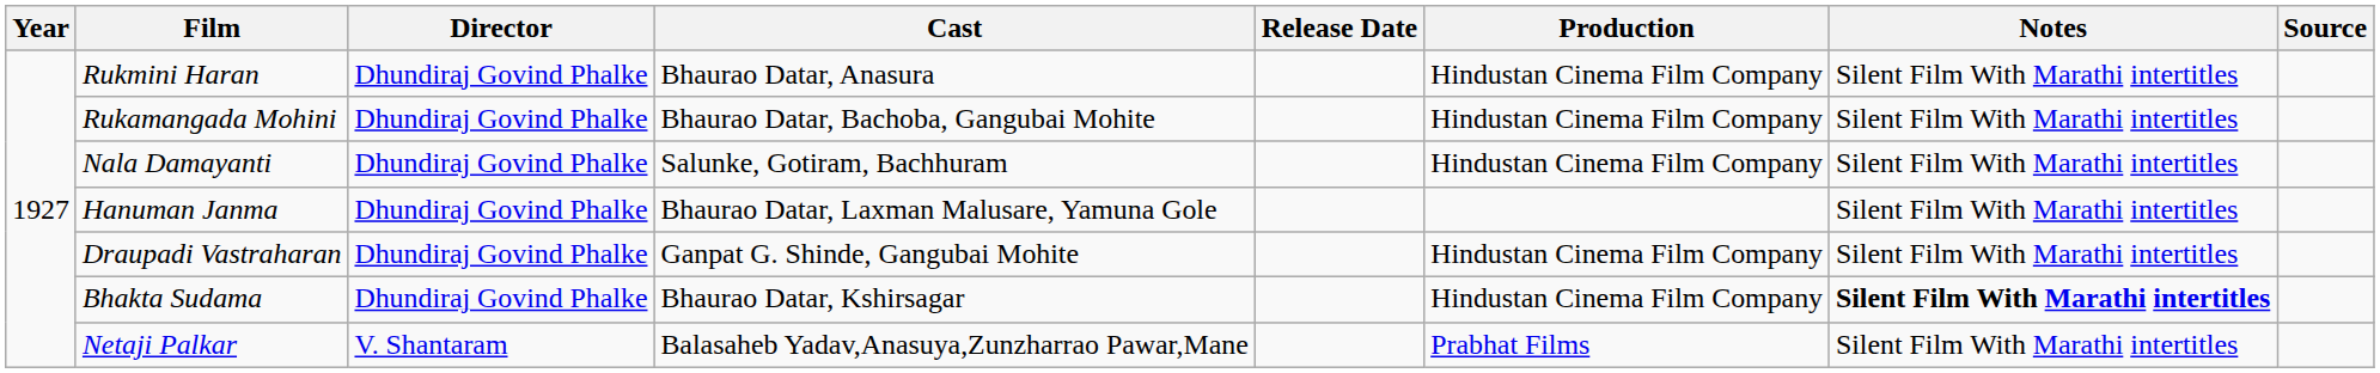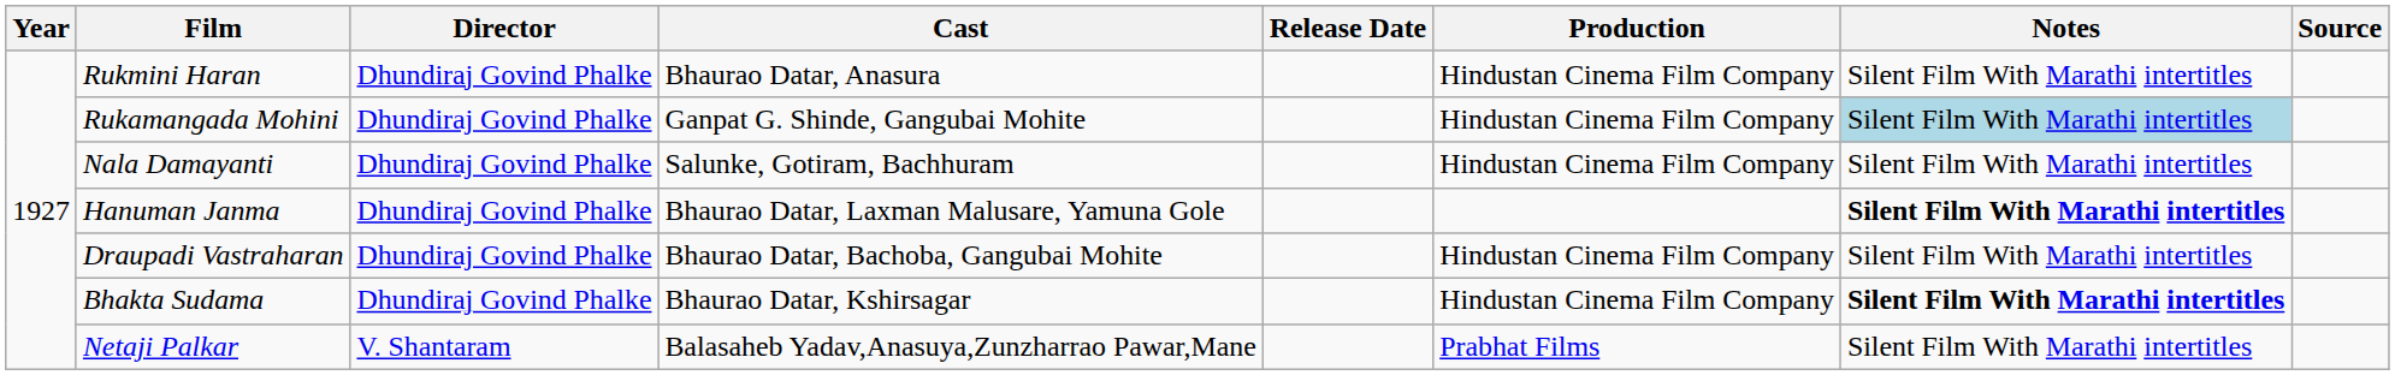 <table class ="wikitable sortable collapsible">
 <tr>
 <th>Year</th>
 <th>Film</th>
 <th>Director</th>
 <th class="unsortable">Cast</th>
 <th>Release Date</th>
 <th class="unsortable">Production</th>
 <th class="unsortable">Notes</th>
 <th class="unsortable">Source</th>
 </tr>
 <tr>
 <td rowspan=7 align="center">1927</td>
 <td><em>Rukmini Haran </em></td>
 <td><a href='#'>Dhundiraj Govind Phalke</a></td>
 <td>Bhaurao Datar, Anasura</td>
 <td></td>
 <td>Hindustan Cinema Film Company</td>
 <td>Silent Film With <a href='#'>Marathi</a> <a href='#'>intertitles</a></td>
 <td></td>
 </tr>
 <tr>
 <td><em>Rukamangada Mohini</em></td>
 <td><a href='#'>Dhundiraj Govind Phalke</a></td>
-<td>Bhaurao Datar, Bachoba, Gangubai Mohite</td>
+<td>Ganpat G. Shinde, Gangubai Mohite</td>
 <td></td>
 <td>Hindustan Cinema Film Company</td>
-<td>Silent Film With <a href='#'>Marathi</a> <a href='#'>intertitles</a></td>
+<td style="background: lightblue;">Silent Film With <a href='#'>Marathi</a> <a href='#'>intertitles</a></td>
 <td></td>
 </tr>
 <tr>
 <td><em>Nala Damayanti</em></td>
 <td><a href='#'>Dhundiraj Govind Phalke</a></td>
 <td>Salunke, Gotiram, Bachhuram</td>
 <td></td>
 <td>Hindustan Cinema Film Company</td>
 <td>Silent Film With <a href='#'>Marathi</a> <a href='#'>intertitles</a></td>
 <td></td>
 </tr>
 <tr>
 <td><em>Hanuman Janma</em></td>
 <td><a href='#'>Dhundiraj Govind Phalke</a></td>
 <td>Bhaurao Datar, Laxman Malusare, Yamuna Gole</td>
 <td></td>
 <td></td>
-<td>Silent Film With <a href='#'>Marathi</a> <a href='#'>intertitles</a></td>
+<td><strong>Silent Film With <a href='#'>Marathi</a> <a href='#'>intertitles</a></strong></td>
 <td></td>
 </tr>
 <tr>
 <td><em>Draupadi Vastraharan</em></td>
 <td><a href='#'>Dhundiraj Govind Phalke</a></td>
-<td>Ganpat G. Shinde, Gangubai Mohite</td>
+<td>Bhaurao Datar, Bachoba, Gangubai Mohite</td>
 <td></td>
 <td>Hindustan Cinema Film Company</td>
 <td>Silent Film With <a href='#'>Marathi</a> <a href='#'>intertitles</a></td>
 <td></td>
 </tr>
 <tr>
 <td><em>Bhakta Sudama</em></td>
 <td><a href='#'>Dhundiraj Govind Phalke</a></td>
 <td>Bhaurao Datar, Kshirsagar</td>
 <td></td>
 <td>Hindustan Cinema Film Company</td>
 <td><strong>Silent Film With <a href='#'>Marathi</a> <a href='#'>intertitles</a></strong></td>
 <td></td>
 </tr>
 <tr>
 <td><em><a href='#'>Netaji Palkar</a></em></td>
 <td><a href='#'>V. Shantaram</a></td>
 <td>Balasaheb Yadav,Anasuya,Zunzharrao Pawar,Mane</td>
 <td></td>
 <td><a href='#'>Prabhat Films</a></td>
 <td>Silent Film  With <a href='#'>Marathi</a> <a href='#'>intertitles</a></td>
 <td></td>
 </tr>
 </table>
